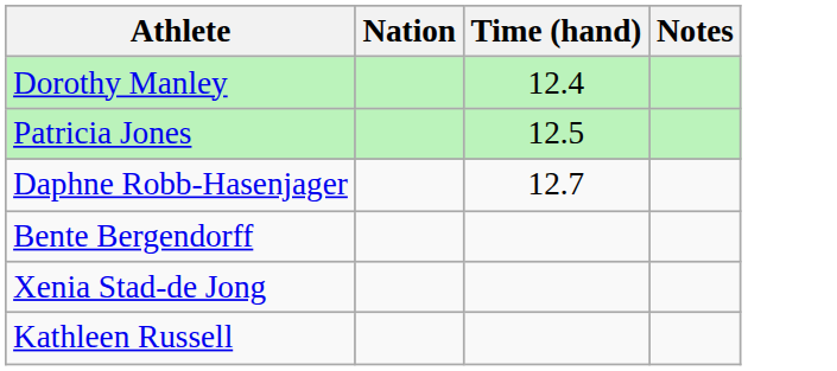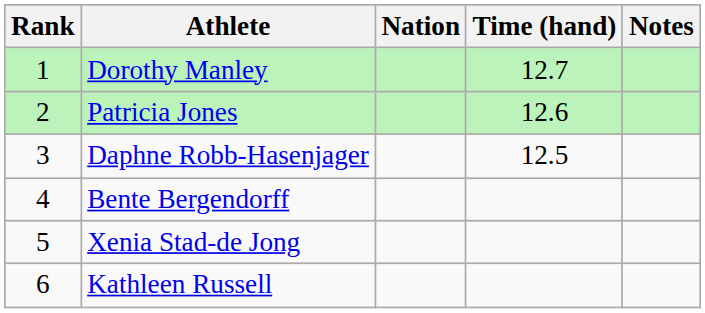 <table class="wikitable sortable" style="text-align:center">
 <tr>
+<th>Rank</th>
 <th>Athlete</th>
 <th>Nation</th>
 <th>Time (hand)</th>
 <th>Notes</th>
 </tr>
 <tr bgcolor=#bbf3bb>
+<td>1</td>
 <td align=left><a href='#'>Dorothy Manley</a></td>
 <td align=left></td>
-<td>12.4</td>
+<td>12.7</td>
 <td></td>
 </tr>
 <tr bgcolor=#bbf3bb>
+<td>2</td>
 <td align=left><a href='#'>Patricia Jones</a></td>
+<td align=left></td>
+<td>12.6</td>
+<td></td>
+</tr>
+<tr>
+<td>3</td>
+<td align=left><a href='#'>Daphne Robb-Hasenjager</a></td>
 <td align=left></td>
 <td>12.5</td>
 <td></td>
 </tr>
 <tr>
-<td align=left><a href='#'>Daphne Robb-Hasenjager</a></td>
-<td align=left></td>
-<td>12.7</td>
-<td></td>
-</tr>
-<tr>
+<td>4</td>
 <td align=left><a href='#'>Bente Bergendorff</a></td>
 <td align=left></td>
 <td></td>
 <td></td>
 </tr>
 <tr>
+<td>5</td>
 <td align=left><a href='#'>Xenia Stad-de Jong</a></td>
 <td align=left></td>
 <td></td>
 <td></td>
 </tr>
 <tr>
+<td>6</td>
 <td align=left><a href='#'>Kathleen Russell</a></td>
 <td align=left></td>
 <td></td>
 <td></td>
 </tr>
 </table>
